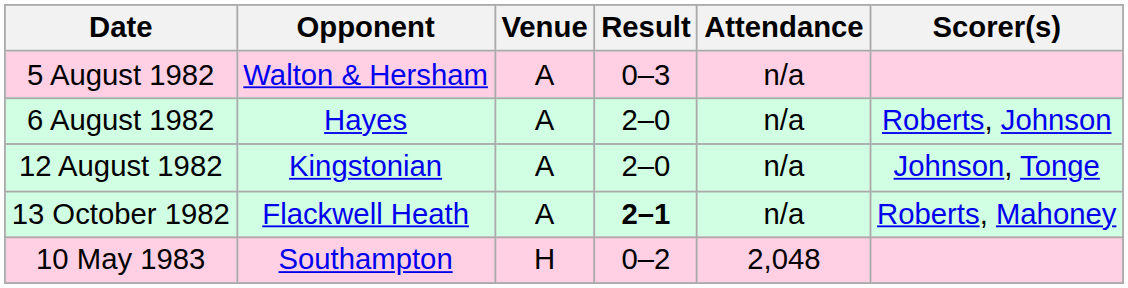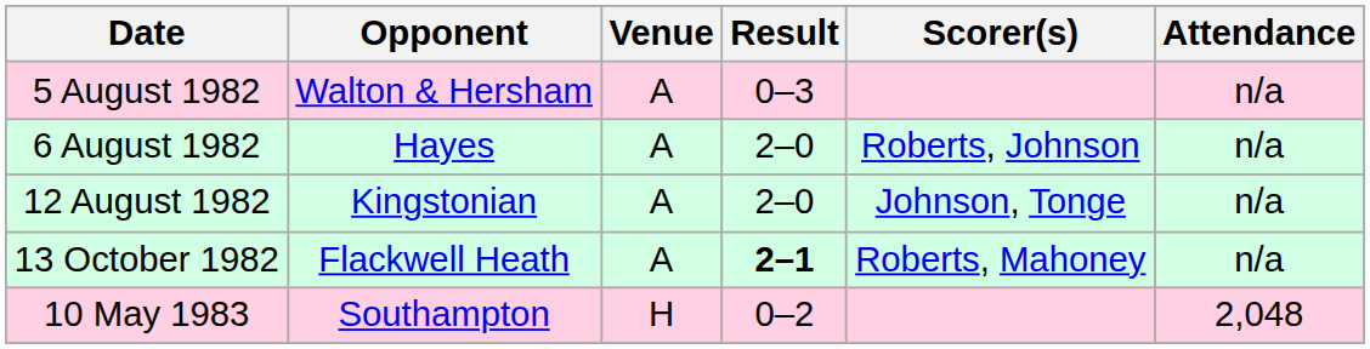 <table class="wikitable sortable" style="text-align:center;">
 <tr>
 <th>Date</th>
 <th>Opponent</th>
 <th>Venue</th>
 <th>Result</th>
+<th>Scorer(s)</th>
 <th>Attendance</th>
-<th>Scorer(s)</th>
 </tr>
 <tr style="background:#ffd0e3;">
 <td>5 August 1982</td>
 <td><a href='#'>Walton & Hersham</a></td>
 <td>A</td>
 <td>0–3</td>
+<td></td>
 <td>n/a</td>
-<td></td>
 </tr>
 <tr style="background:#d0ffe3;">
 <td>6 August 1982</td>
 <td><a href='#'>Hayes</a></td>
 <td>A</td>
 <td>2–0</td>
+<td><a href='#'>Roberts</a>, <a href='#'>Johnson</a></td>
 <td>n/a</td>
-<td><a href='#'>Roberts</a>, <a href='#'>Johnson</a></td>
 </tr>
 <tr style="background:#d0ffe3;">
 <td>12 August 1982</td>
 <td><a href='#'>Kingstonian</a></td>
 <td>A</td>
 <td>2–0</td>
+<td><a href='#'>Johnson</a>, <a href='#'>Tonge</a></td>
 <td>n/a</td>
-<td><a href='#'>Johnson</a>, <a href='#'>Tonge</a></td>
 </tr>
 <tr style="background:#d0ffe3;">
 <td>13 October 1982</td>
 <td><a href='#'>Flackwell Heath</a></td>
 <td>A</td>
 <td><strong>2–1</strong></td>
+<td><a href='#'>Roberts</a>, <a href='#'>Mahoney</a></td>
 <td>n/a</td>
-<td><a href='#'>Roberts</a>, <a href='#'>Mahoney</a></td>
 </tr>
 <tr style="background:#ffd0e3;">
 <td>10 May 1983</td>
 <td><a href='#'>Southampton</a></td>
 <td>H</td>
 <td>0–2</td>
+<td></td>
 <td>2,048</td>
-<td></td>
 </tr>
 </table>
